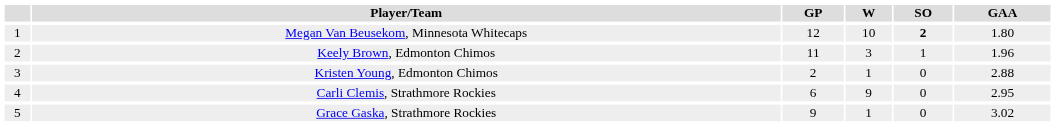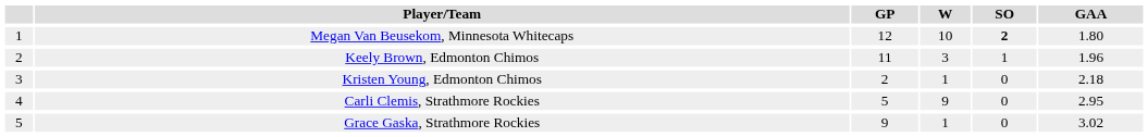 <table width=100%>
 <tr>
 <th colspan=2></th>
 </tr>
 <tr bgcolor="#dddddd">
 <th !width=10%></th>
 <th !width=5%>Player/Team</th>
 <th !width=5%>GP</th>
 <th !width=5%>W</th>
 <th !width=5%>SO</th>
 <th !width=5%>GAA</th>
 </tr>
 <tr>
 </tr>
 <tr bgcolor="#eeeeee">
 <td align=center>1</td>
 <td align=center><a href='#'>Megan Van Beusekom</a>, Minnesota Whitecaps</td>
 <td align=center>12</td>
 <td align=center>10</td>
 <td align=center><strong>2</strong></td>
 <td align=center>1.80</td>
 </tr>
 <tr>
 </tr>
 <tr bgcolor="#eeeeee">
 <td align=center>2</td>
 <td align=center><a href='#'>Keely Brown</a>, Edmonton Chimos</td>
 <td align=center>11</td>
 <td align=center>3</td>
 <td align=center>1</td>
 <td align=center>1.96</td>
 </tr>
 <tr>
 </tr>
 <tr bgcolor="#eeeeee">
 <td align=center>3</td>
 <td align=center><a href='#'>Kristen Young</a>, Edmonton Chimos</td>
 <td align=center>2</td>
 <td align=center>1</td>
 <td align=center>0</td>
-<td align=center>2.88</td>
+<td align=center>2.18</td>
 </tr>
 <tr>
 </tr>
 <tr bgcolor="#eeeeee">
 <td align=center>4</td>
 <td align=center><a href='#'>Carli Clemis</a>, Strathmore Rockies</td>
-<td align=center>6</td>
+<td align=center>5</td>
 <td align=center>9</td>
 <td align=center>0</td>
 <td align=center>2.95</td>
 </tr>
 <tr>
 </tr>
 <tr bgcolor="#eeeeee">
 <td align=center>5</td>
 <td align=center><a href='#'>Grace Gaska</a>, Strathmore Rockies</td>
 <td align=center>9</td>
 <td align=center>1</td>
 <td align=center>0</td>
 <td align=center>3.02</td>
 </tr>
 <tr>
 </tr>
 </table>
